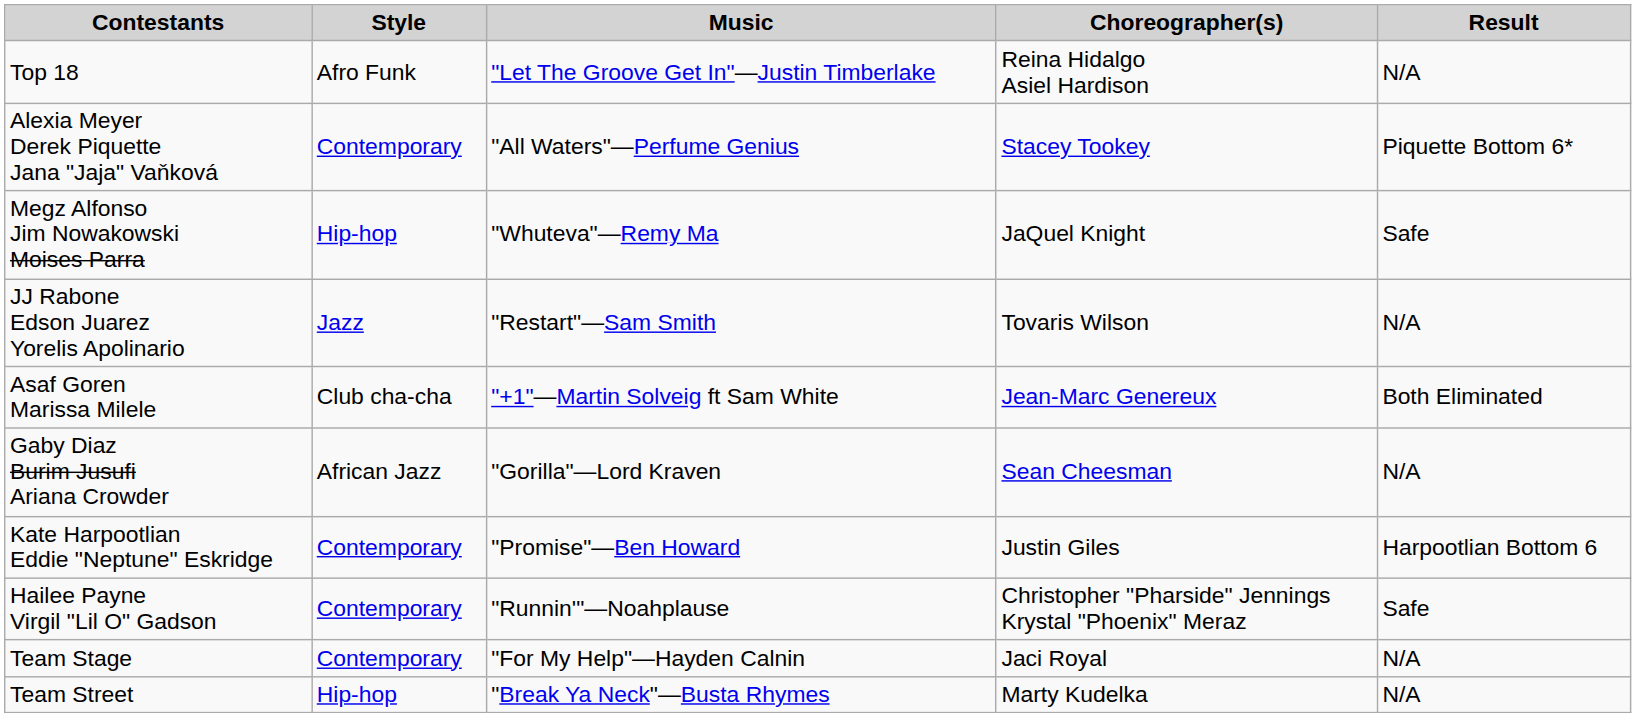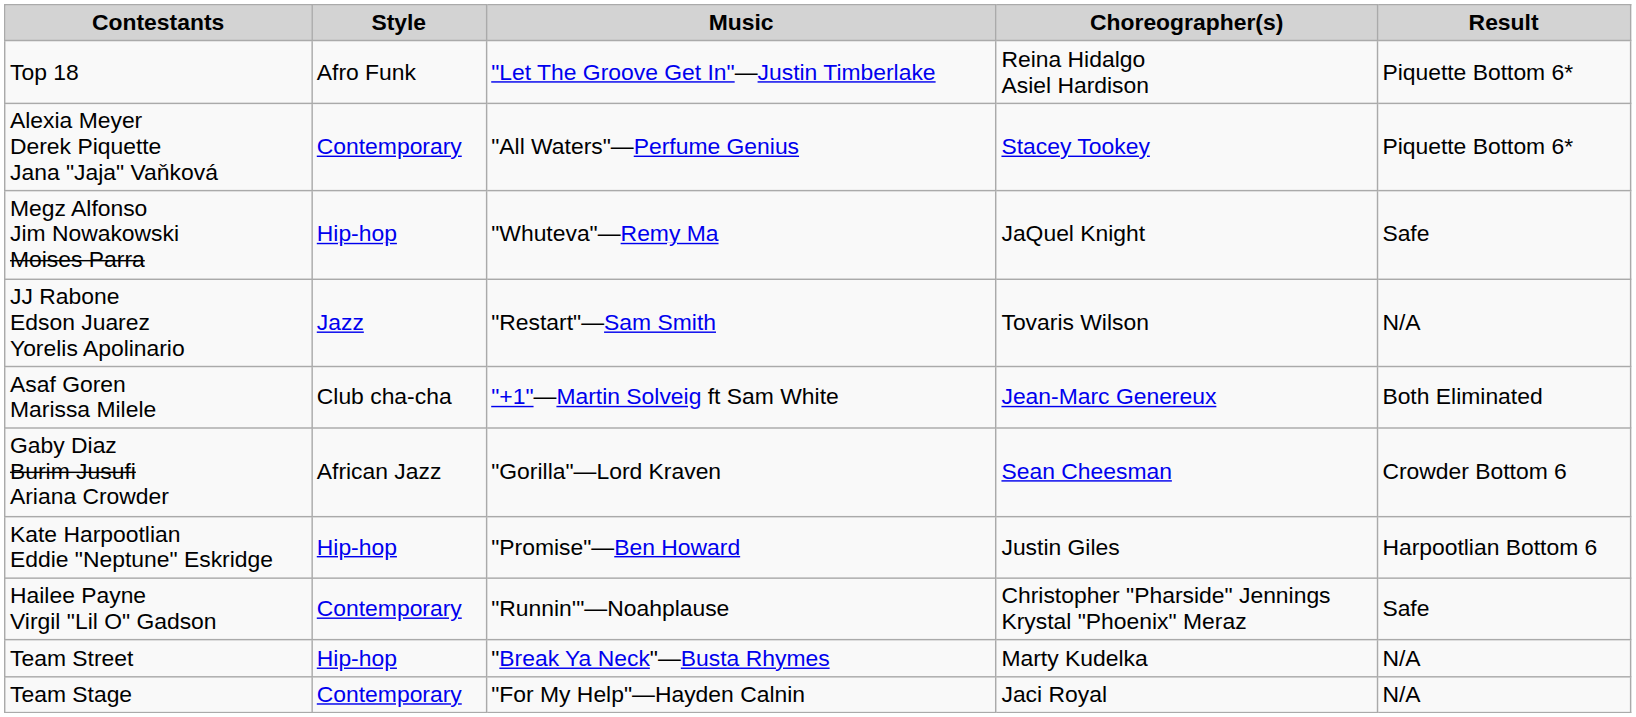 <table class="wikitable" style="width:90%;">
 <tr style="background:lightgrey; text-align:center;">
 <td><strong>Contestants</strong></td>
 <td><strong>Style</strong></td>
 <td><strong>Music</strong></td>
 <td><strong>Choreographer(s)</strong></td>
 <td><strong>Result</strong></td>
 </tr>
 <tr>
 <td>Top 18</td>
 <td>Afro Funk</td>
 <td><a href='#'>"Let The Groove Get In"</a>—<a href='#'>Justin Timberlake</a></td>
 <td>Reina Hidalgo<br>Asiel Hardison</td>
-<td>N/A</td>
+<td>Piquette Bottom 6*</td>
 </tr>
 <tr>
 <td>Alexia Meyer<br>Derek Piquette<br>Jana "Jaja" Vaňková</td>
 <td><a href='#'>Contemporary</a></td>
 <td>"All Waters"—<a href='#'>Perfume Genius</a></td>
 <td><a href='#'>Stacey Tookey</a></td>
 <td>Piquette Bottom 6*</td>
 </tr>
 <tr>
 <td>Megz Alfonso<br>Jim Nowakowski<br><s>Moises Parra</s></td>
 <td><a href='#'>Hip-hop</a></td>
 <td>"Whuteva"—<a href='#'>Remy Ma</a></td>
 <td>JaQuel Knight</td>
 <td>Safe</td>
 </tr>
 <tr>
 <td>JJ Rabone<br>Edson Juarez<br>Yorelis Apolinario</td>
 <td><a href='#'>Jazz</a></td>
 <td>"Restart"—<a href='#'>Sam Smith</a></td>
 <td>Tovaris Wilson</td>
 <td>N/A</td>
 </tr>
 <tr>
 <td>Asaf Goren<br>Marissa Milele</td>
 <td>Club cha-cha</td>
 <td><a href='#'>"+1"</a>—<a href='#'>Martin Solveig</a> ft Sam White</td>
 <td><a href='#'>Jean-Marc Genereux</a></td>
 <td>Both Eliminated</td>
 </tr>
 <tr>
 <td>Gaby Diaz<br><s>Burim Jusufi</s><br>Ariana Crowder</td>
 <td>African Jazz</td>
 <td>"Gorilla"—Lord Kraven</td>
 <td><a href='#'>Sean Cheesman</a></td>
-<td>N/A</td>
+<td>Crowder Bottom 6</td>
 </tr>
 <tr>
 <td>Kate Harpootlian<br>Eddie "Neptune" Eskridge</td>
-<td><a href='#'>Contemporary</a></td>
+<td><a href='#'>Hip-hop</a></td>
 <td>"Promise"—<a href='#'>Ben Howard</a></td>
 <td>Justin Giles</td>
 <td>Harpootlian Bottom 6</td>
 </tr>
 <tr>
 <td>Hailee Payne<br>Virgil "Lil O" Gadson</td>
 <td><a href='#'>Contemporary</a></td>
 <td>"Runnin'"—Noahplause</td>
 <td>Christopher "Pharside" Jennings<br>Krystal "Phoenix" Meraz</td>
 <td>Safe</td>
 </tr>
 <tr>
+<td>Team Street</td>
+<td><a href='#'>Hip-hop</a></td>
+<td>"<a href='#'>Break Ya Neck</a>"—<a href='#'>Busta Rhymes</a></td>
+<td>Marty Kudelka</td>
+<td>N/A</td>
+</tr>
+<tr>
 <td>Team Stage</td>
 <td><a href='#'>Contemporary</a></td>
 <td>"For My Help"—Hayden Calnin</td>
 <td>Jaci Royal</td>
 <td>N/A</td>
 </tr>
-<tr>
-<td>Team Street</td>
-<td><a href='#'>Hip-hop</a></td>
-<td>"<a href='#'>Break Ya Neck</a>"—<a href='#'>Busta Rhymes</a></td>
-<td>Marty Kudelka</td>
-<td>N/A</td>
-</tr>
 </table>
